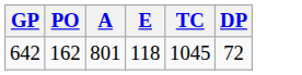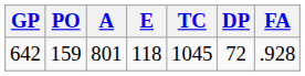 <table class="wikitable">
 <tr>
 <th><a href='#'>GP</a></th>
 <th><a href='#'>PO</a></th>
 <th><a href='#'>A</a></th>
 <th><a href='#'>E</a></th>
 <th><a href='#'>TC</a></th>
 <th><a href='#'>DP</a></th>
+<th><a href='#'>FA</a></th>
 </tr>
 <tr align=center>
 <td>642</td>
-<td>162</td>
+<td>159</td>
 <td>801</td>
 <td>118</td>
 <td>1045</td>
 <td>72</td>
+<td>.928</td>
 </tr>
 </table>
